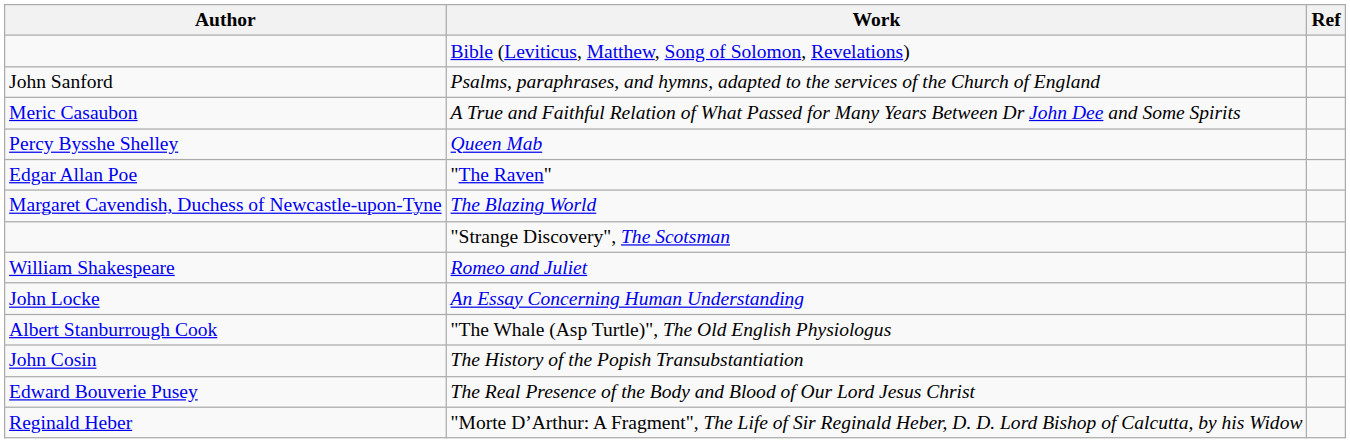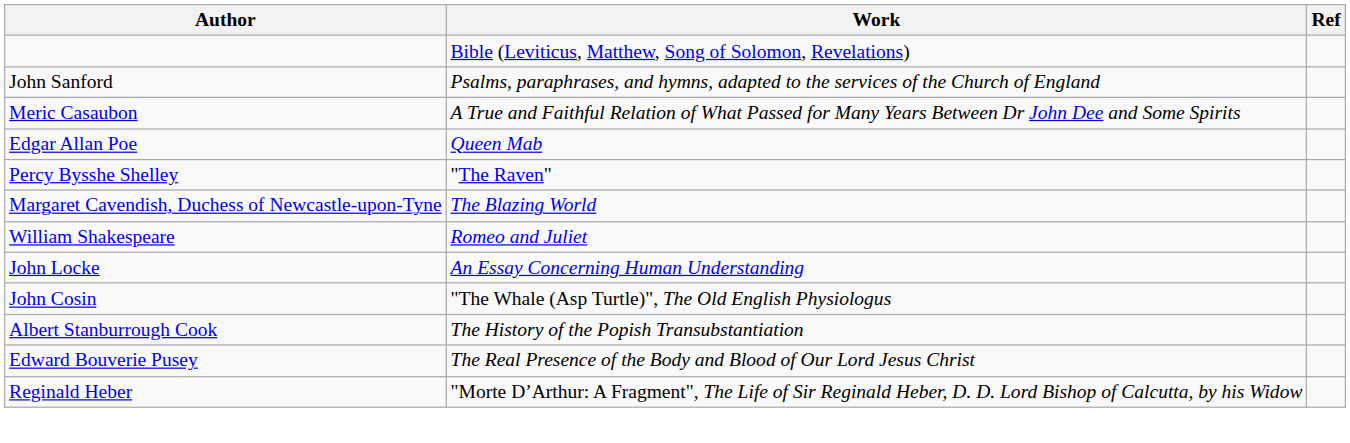 <table class="wikitable">
 <tr>
 <th>Author</th>
 <th>Work</th>
 <th>Ref</th>
 </tr>
 <tr>
 <td></td>
 <td><a href='#'>Bible</a> (<a href='#'>Leviticus</a>, <a href='#'>Matthew</a>, <a href='#'>Song of Solomon</a>, <a href='#'>Revelations</a>)</td>
 </tr>
 <tr>
 <td>John Sanford</td>
 <td><em>Psalms, paraphrases, and hymns, adapted to the services of the Church of England</em></td>
 <td></td>
 </tr>
 <tr>
 <td><a href='#'>Meric Casaubon</a></td>
 <td><em>A True and Faithful Relation of What Passed for Many Years Between Dr <a href='#'>John Dee</a> and Some Spirits</em></td>
 <td></td>
 </tr>
 <tr>
-<td><a href='#'>Percy Bysshe Shelley</a></td>
+<td><a href='#'>Edgar Allan Poe</a></td>
 <td><em><a href='#'>Queen Mab</a></em></td>
 <td></td>
 </tr>
 <tr>
-<td><a href='#'>Edgar Allan Poe</a></td>
+<td><a href='#'>Percy Bysshe Shelley</a></td>
 <td>"<a href='#'>The Raven</a>"</td>
 <td></td>
 </tr>
 <tr>
 <td><a href='#'>Margaret Cavendish, Duchess of Newcastle-upon-Tyne</a></td>
 <td><em><a href='#'>The Blazing World</a></em></td>
-<td></td>
-</tr>
-<tr>
-<td></td>
-<td>"Strange Discovery", <em><a href='#'>The Scotsman</a></em></td>
 <td></td>
 </tr>
 <tr>
 <td><a href='#'>William Shakespeare</a></td>
 <td><em><a href='#'>Romeo and Juliet</a></em></td>
 <td></td>
 </tr>
 <tr>
 <td><a href='#'>John Locke</a></td>
 <td><em><a href='#'>An Essay Concerning Human Understanding</a></em></td>
 <td></td>
 </tr>
 <tr>
-<td><a href='#'>Albert Stanburrough Cook</a></td>
+<td><a href='#'>John Cosin</a></td>
 <td>"The Whale (Asp Turtle)", <em>The Old English Physiologus</em></td>
 <td></td>
 </tr>
 <tr>
-<td><a href='#'>John Cosin</a></td>
+<td><a href='#'>Albert Stanburrough Cook</a></td>
 <td><em>The History of the Popish Transubstantiation</em></td>
 <td></td>
 </tr>
 <tr>
 <td><a href='#'>Edward Bouverie Pusey</a></td>
 <td><em>The Real Presence of the Body and Blood of Our Lord Jesus Christ</em></td>
 <td></td>
 </tr>
 <tr>
 <td><a href='#'>Reginald Heber</a></td>
 <td>"Morte D’Arthur: A Fragment", <em>The Life of Sir Reginald Heber, D. D. Lord Bishop of Calcutta, by his Widow</em></td>
 <td></td>
 </tr>
 </table>
